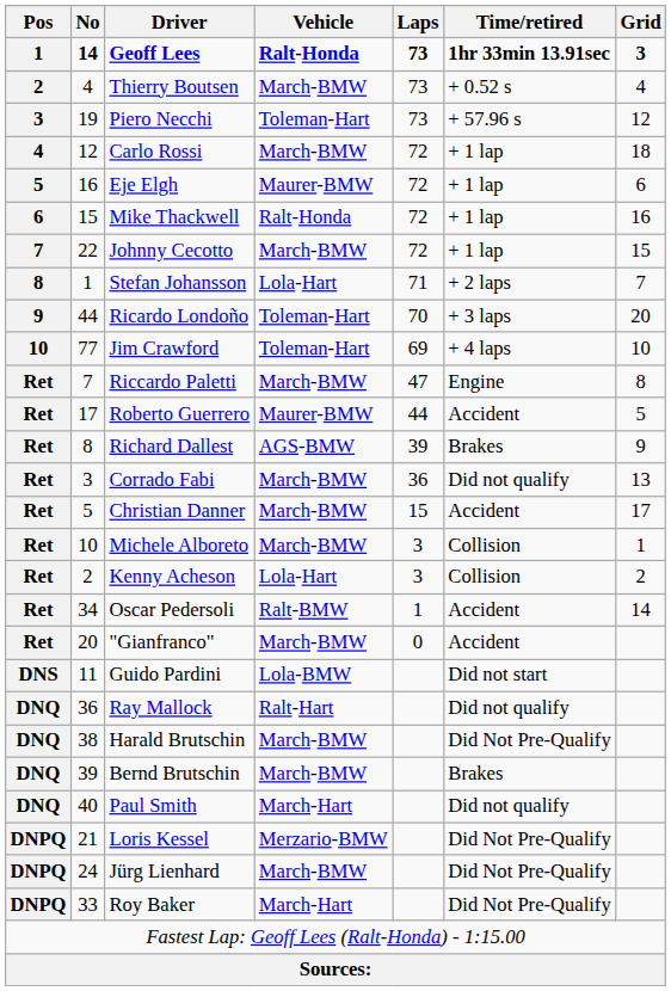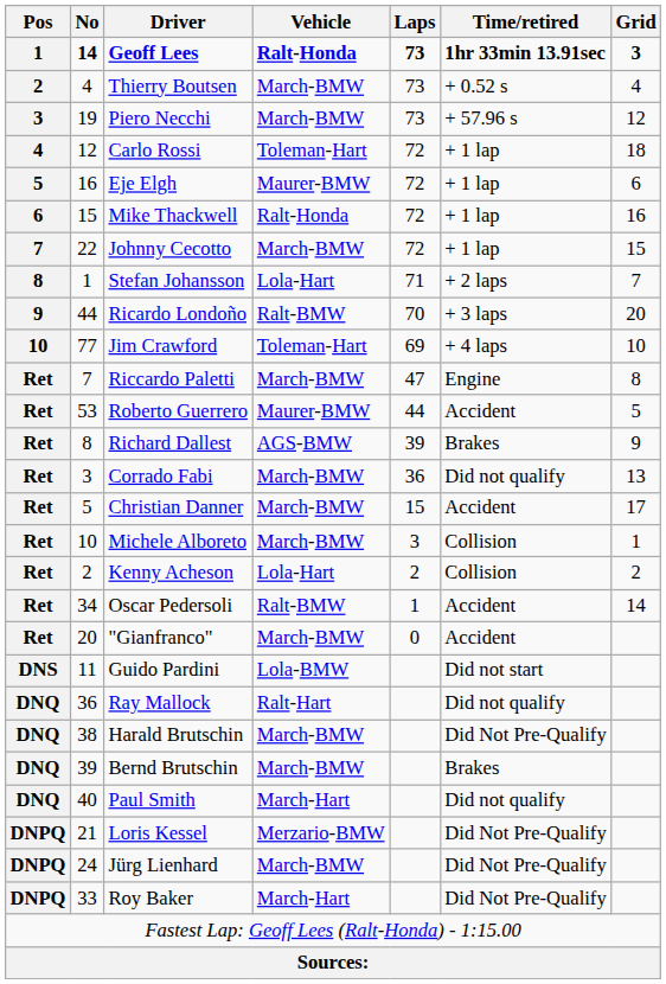 <table class="wikitable" style="font-size: 85%;">
 <tr>
 <th>Pos</th>
 <th>No</th>
 <th>Driver</th>
 <th>Vehicle</th>
 <th>Laps</th>
 <th>Time/retired</th>
 <th>Grid</th>
 </tr>
 <tr>
 <th>1</th>
 <td style="text-align:center;"><strong>14</strong></td>
 <td> <strong><a href='#'>Geoff Lees</a></strong></td>
 <td><strong><a href='#'>Ralt</a>-<a href='#'>Honda</a></strong></td>
 <td style="text-align:center;"><strong>73</strong></td>
 <td><strong>1hr 33min 13.91sec</strong></td>
 <td style="text-align:center;"><strong>3</strong></td>
 </tr>
 <tr>
 <th>2</th>
 <td style="text-align:center;">4</td>
 <td> <a href='#'>Thierry Boutsen</a></td>
 <td><a href='#'>March</a>-<a href='#'>BMW</a></td>
 <td style="text-align:center;">73</td>
 <td>+ 0.52 s</td>
 <td style="text-align:center;">4</td>
 </tr>
 <tr>
 <th>3</th>
 <td style="text-align:center;">19</td>
 <td> <a href='#'>Piero Necchi</a></td>
-<td><a href='#'>Toleman</a>-<a href='#'>Hart</a></td>
+<td><a href='#'>March</a>-<a href='#'>BMW</a></td>
 <td style="text-align:center;">73</td>
 <td>+ 57.96 s</td>
 <td style="text-align:center;">12</td>
 </tr>
 <tr>
 <th>4</th>
 <td style="text-align:center;">12</td>
 <td> <a href='#'>Carlo Rossi</a></td>
-<td><a href='#'>March</a>-<a href='#'>BMW</a></td>
+<td><a href='#'>Toleman</a>-<a href='#'>Hart</a></td>
 <td style="text-align:center;">72</td>
 <td>+ 1 lap</td>
 <td style="text-align:center;">18</td>
 </tr>
 <tr>
 <th>5</th>
 <td style="text-align:center;">16</td>
 <td> <a href='#'>Eje Elgh</a></td>
 <td><a href='#'>Maurer</a>-<a href='#'>BMW</a></td>
 <td style="text-align:center;">72</td>
 <td>+ 1 lap</td>
 <td style="text-align:center;">6</td>
 </tr>
 <tr>
 <th>6</th>
 <td style="text-align:center;">15</td>
 <td> <a href='#'>Mike Thackwell</a></td>
 <td><a href='#'>Ralt</a>-<a href='#'>Honda</a></td>
 <td style="text-align:center;">72</td>
 <td>+ 1 lap</td>
 <td style="text-align:center;">16</td>
 </tr>
 <tr>
 <th>7</th>
 <td style="text-align:center;">22</td>
 <td> <a href='#'>Johnny Cecotto</a></td>
 <td><a href='#'>March</a>-<a href='#'>BMW</a></td>
 <td style="text-align:center;">72</td>
 <td>+ 1 lap</td>
 <td style="text-align:center;">15</td>
 </tr>
 <tr>
 <th>8</th>
 <td style="text-align:center;">1</td>
 <td> <a href='#'>Stefan Johansson</a></td>
 <td><a href='#'>Lola</a>-<a href='#'>Hart</a></td>
 <td style="text-align:center;">71</td>
 <td>+ 2 laps</td>
 <td style="text-align:center;">7</td>
 </tr>
 <tr>
 <th>9</th>
 <td style="text-align:center;">44</td>
 <td> <a href='#'>Ricardo Londoño</a></td>
-<td><a href='#'>Toleman</a>-<a href='#'>Hart</a></td>
+<td><a href='#'>Ralt</a>-<a href='#'>BMW</a></td>
 <td style="text-align:center;">70</td>
 <td>+ 3 laps</td>
 <td style="text-align:center;">20</td>
 </tr>
 <tr>
 <th>10</th>
 <td style="text-align:center;">77</td>
 <td> <a href='#'>Jim Crawford</a></td>
 <td><a href='#'>Toleman</a>-<a href='#'>Hart</a></td>
 <td style="text-align:center;">69</td>
 <td>+ 4 laps</td>
 <td style="text-align:center;">10</td>
 </tr>
 <tr>
 <th>Ret</th>
 <td style="text-align:center;">7</td>
 <td> <a href='#'>Riccardo Paletti</a></td>
 <td><a href='#'>March</a>-<a href='#'>BMW</a></td>
 <td style="text-align:center;">47</td>
 <td>Engine</td>
 <td style="text-align:center;">8</td>
 </tr>
 <tr>
 <th>Ret</th>
-<td style="text-align:center;">17</td>
+<td style="text-align:center;">53</td>
 <td> <a href='#'>Roberto Guerrero</a></td>
 <td><a href='#'>Maurer</a>-<a href='#'>BMW</a></td>
 <td style="text-align:center;">44</td>
 <td>Accident</td>
 <td style="text-align:center;">5</td>
 </tr>
 <tr>
 <th>Ret</th>
 <td style="text-align:center;">8</td>
 <td> <a href='#'>Richard Dallest</a></td>
 <td><a href='#'>AGS</a>-<a href='#'>BMW</a></td>
 <td style="text-align:center;">39</td>
 <td>Brakes</td>
 <td style="text-align:center;">9</td>
 </tr>
 <tr>
 <th>Ret</th>
 <td style="text-align:center;">3</td>
 <td> <a href='#'>Corrado Fabi</a></td>
 <td><a href='#'>March</a>-<a href='#'>BMW</a></td>
 <td style="text-align:center;">36</td>
 <td>Did not qualify</td>
 <td style="text-align:center;">13</td>
 </tr>
 <tr>
 <th>Ret</th>
 <td style="text-align:center;">5</td>
 <td> <a href='#'>Christian Danner</a></td>
 <td><a href='#'>March</a>-<a href='#'>BMW</a></td>
 <td style="text-align:center;">15</td>
 <td>Accident</td>
 <td style="text-align:center;">17</td>
 </tr>
 <tr>
 <th>Ret</th>
 <td style="text-align:center;">10</td>
 <td> <a href='#'>Michele Alboreto</a></td>
 <td><a href='#'>March</a>-<a href='#'>BMW</a></td>
 <td style="text-align:center;">3</td>
 <td>Collision</td>
 <td style="text-align:center;">1</td>
 </tr>
 <tr>
 <th>Ret</th>
 <td style="text-align:center;">2</td>
 <td> <a href='#'>Kenny Acheson</a></td>
 <td><a href='#'>Lola</a>-<a href='#'>Hart</a></td>
-<td style="text-align:center;">3</td>
+<td style="text-align:center;">2</td>
 <td>Collision</td>
 <td style="text-align:center;">2</td>
 </tr>
 <tr>
 <th>Ret</th>
 <td style="text-align:center;">34</td>
 <td> Oscar Pedersoli</td>
 <td><a href='#'>Ralt</a>-<a href='#'>BMW</a></td>
 <td style="text-align:center;">1</td>
 <td>Accident</td>
 <td style="text-align:center;">14</td>
 </tr>
 <tr>
 <th>Ret</th>
 <td style="text-align:center;">20</td>
 <td> "Gianfranco"</td>
 <td><a href='#'>March</a>-<a href='#'>BMW</a></td>
 <td style="text-align:center;">0</td>
 <td>Accident</td>
 <td style="text-align:center;"></td>
 </tr>
 <tr>
 <th>DNS</th>
 <td style="text-align:center;">11</td>
 <td> Guido Pardini</td>
 <td><a href='#'>Lola</a>-<a href='#'>BMW</a></td>
 <td></td>
 <td>Did not start</td>
 <td></td>
 </tr>
 <tr>
 <th>DNQ</th>
 <td style="text-align:center;">36</td>
 <td> <a href='#'>Ray Mallock</a></td>
 <td><a href='#'>Ralt</a>-<a href='#'>Hart</a></td>
 <td></td>
 <td>Did not qualify</td>
 <td></td>
 </tr>
 <tr>
 <th>DNQ</th>
 <td style="text-align:center;">38</td>
 <td> Harald Brutschin</td>
 <td><a href='#'>March</a>-<a href='#'>BMW</a></td>
 <td></td>
 <td>Did Not Pre-Qualify</td>
 <td></td>
 </tr>
 <tr>
 <th>DNQ</th>
 <td style="text-align:center;">39</td>
 <td> Bernd Brutschin</td>
 <td><a href='#'>March</a>-<a href='#'>BMW</a></td>
 <td></td>
 <td>Brakes</td>
 <td></td>
 </tr>
 <tr>
 <th>DNQ</th>
 <td style="text-align:center;">40</td>
 <td> <a href='#'>Paul Smith</a></td>
 <td><a href='#'>March</a>-<a href='#'>Hart</a></td>
 <td></td>
 <td>Did not qualify</td>
 <td></td>
 </tr>
 <tr>
 <th>DNPQ</th>
 <td style="text-align:center;">21</td>
 <td> <a href='#'>Loris Kessel</a></td>
 <td><a href='#'>Merzario</a>-<a href='#'>BMW</a></td>
 <td></td>
 <td>Did Not Pre-Qualify</td>
 <td></td>
 </tr>
 <tr>
 <th>DNPQ</th>
 <td style="text-align:center;">24</td>
 <td> Jürg Lienhard</td>
 <td><a href='#'>March</a>-<a href='#'>BMW</a></td>
 <td></td>
 <td>Did Not Pre-Qualify</td>
 <td></td>
 </tr>
 <tr>
 <th>DNPQ</th>
 <td style="text-align:center;">33</td>
 <td> Roy Baker</td>
 <td><a href='#'>March</a>-<a href='#'>Hart</a></td>
 <td></td>
 <td>Did Not Pre-Qualify</td>
 <td></td>
 </tr>
 <tr>
 <td colspan="8" style="text-align:center;"><em>Fastest Lap: <a href='#'>Geoff Lees</a> (<a href='#'>Ralt</a>-<a href='#'>Honda</a>) - 1:15.00</em></td>
 </tr>
 <tr>
 <th colspan="8">Sources:</th>
 </tr>
 </table>
